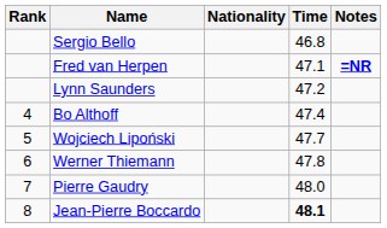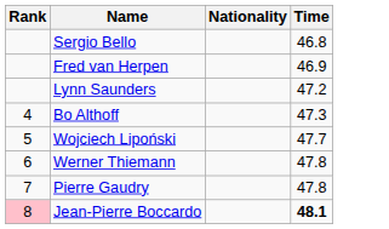 <table class="wikitable sortable" style="text-align:center">
 <tr>
 <th>Rank</th>
 <th>Name</th>
 <th>Nationality</th>
 <th>Time</th>
-<th>Notes</th>
 </tr>
 <tr>
 <td></td>
 <td align=left><a href='#'>Sergio Bello</a></td>
 <td align=left></td>
 <td>46.8</td>
-<td></td>
 </tr>
 <tr>
 <td></td>
 <td align=left><a href='#'>Fred van Herpen</a></td>
 <td align=left></td>
-<td>47.1</td>
-<td><strong><a href='#'>=NR</a></strong></td>
+<td>46.9</td>
 </tr>
 <tr>
 <td></td>
 <td align=left><a href='#'>Lynn Saunders</a></td>
 <td align=left></td>
 <td>47.2</td>
-<td></td>
 </tr>
 <tr>
 <td>4</td>
 <td align=left><a href='#'>Bo Althoff</a></td>
 <td align=left></td>
-<td>47.4</td>
-<td></td>
+<td>47.3</td>
 </tr>
 <tr>
 <td>5</td>
 <td align=left><a href='#'>Wojciech Lipoński</a></td>
 <td align=left></td>
 <td>47.7</td>
-<td></td>
 </tr>
 <tr>
 <td>6</td>
 <td align=left><a href='#'>Werner Thiemann</a></td>
 <td align=left></td>
 <td>47.8</td>
-<td></td>
 </tr>
 <tr>
 <td>7</td>
 <td align=left><a href='#'>Pierre Gaudry</a></td>
 <td align=left></td>
-<td>48.0</td>
-<td></td>
+<td>47.8</td>
 </tr>
 <tr>
-<td>8</td>
+<td style="background: pink;">8</td>
 <td align=left><a href='#'>Jean-Pierre Boccardo</a></td>
 <td align=left></td>
 <td><strong>48.1</strong></td>
-<td></td>
 </tr>
 </table>
